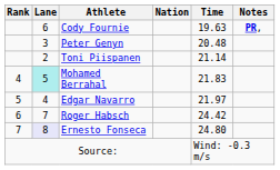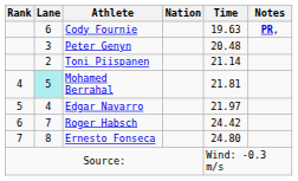 <table class="wikitable sortable" style="text-align:center;width: 60%;">
 <tr>
 <th scope="col" style="width: 10px;">Rank</th>
 <th scope="col" style="width: 10px;">Lane</th>
 <th scope="col">Athlete</th>
 <th scope="col">Nation</th>
 <th scope="col">Time</th>
 <th scope="col">Notes</th>
 </tr>
 <tr>
 <td></td>
 <td>6</td>
 <td align=left><a href='#'>Cody Fournie</a></td>
 <td align=left></td>
 <td>19.63</td>
 <td><strong><a href='#'>PR</a></strong>, </td>
 </tr>
 <tr>
 <td></td>
 <td>3</td>
 <td align=left><a href='#'>Peter Genyn</a></td>
 <td align=left></td>
 <td>20.48</td>
 <td></td>
 </tr>
 <tr>
 <td></td>
 <td>2</td>
 <td align=left><a href='#'>Toni Piispanen</a></td>
 <td align=left></td>
 <td>21.14</td>
 <td></td>
 </tr>
 <tr>
 <td>4</td>
 <td style="background: paleturquoise;">5</td>
 <td align=left><a href='#'>Mohamed Berrahal</a></td>
 <td align=left></td>
-<td>21.83</td>
+<td>21.81</td>
 <td></td>
 </tr>
 <tr>
 <td>5</td>
 <td>4</td>
 <td align=left><a href='#'>Edgar Navarro</a></td>
 <td align=left></td>
 <td>21.97</td>
 <td></td>
 </tr>
 <tr>
 <td>6</td>
 <td>7</td>
 <td align=left><a href='#'>Roger Habsch</a></td>
 <td align=left></td>
 <td>24.42</td>
 <td></td>
 </tr>
 <tr>
 <td>7</td>
-<td style="background: lavender;">8</td>
+<td>8</td>
 <td align=left><a href='#'>Ernesto Fonseca</a></td>
 <td align=left></td>
 <td>24.80</td>
 <td></td>
 </tr>
 <tr class="sortbottom">
 <td colspan="4">Source:</td>
 <td colspan="2" style="text-align:left;">Wind: -0.3 m/s</td>
 </tr>
 </table>
